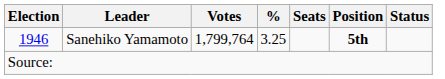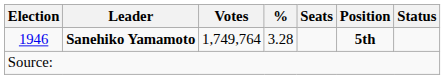 <table class="wikitable" style="text-align:center">
 <tr>
 <th>Election</th>
 <th>Leader</th>
 <th>Votes</th>
 <th>%</th>
 <th>Seats</th>
 <th>Position</th>
 <th>Status</th>
 </tr>
 <tr>
 <td><a href='#'>1946</a></td>
-<td>Sanehiko Yamamoto</td>
-<td>1,799,764</td>
-<td>3.25</td>
+<td><strong>Sanehiko Yamamoto</strong></td>
+<td>1,749,764</td>
+<td>3.28</td>
 <td></td>
 <td><strong>5th</strong></td>
 <td></td>
 </tr>
 <tr>
 <td colspan="7" style="text-align:left">Source: </td>
 </tr>
 </table>
